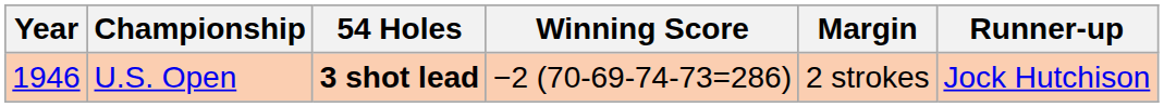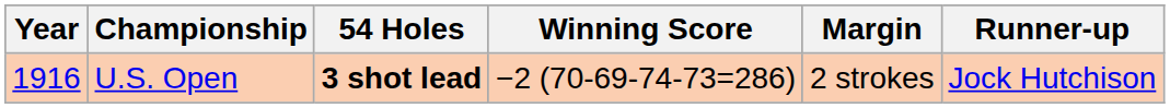 <table class="wikitable">
 <tr>
 <th>Year</th>
 <th>Championship</th>
 <th>54 Holes</th>
 <th>Winning Score</th>
 <th>Margin</th>
 <th>Runner-up</th>
 </tr>
 <tr style="background:#FBCEB1;">
-<td><a href='#'>1946</a></td>
+<td><a href='#'>1916</a></td>
 <td><a href='#'>U.S. Open</a></td>
 <td><strong>3 shot lead</strong></td>
 <td>−2 (70-69-74-73=286)</td>
 <td>2 strokes</td>
 <td> <a href='#'>Jock Hutchison</a></td>
 </tr>
 </table>
